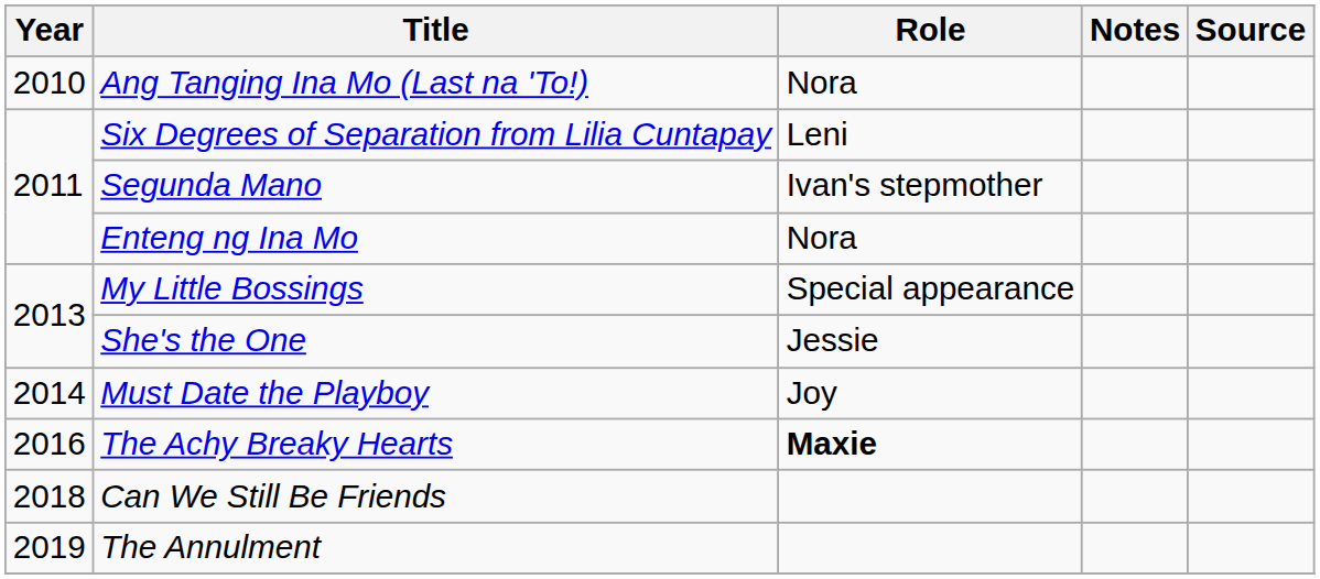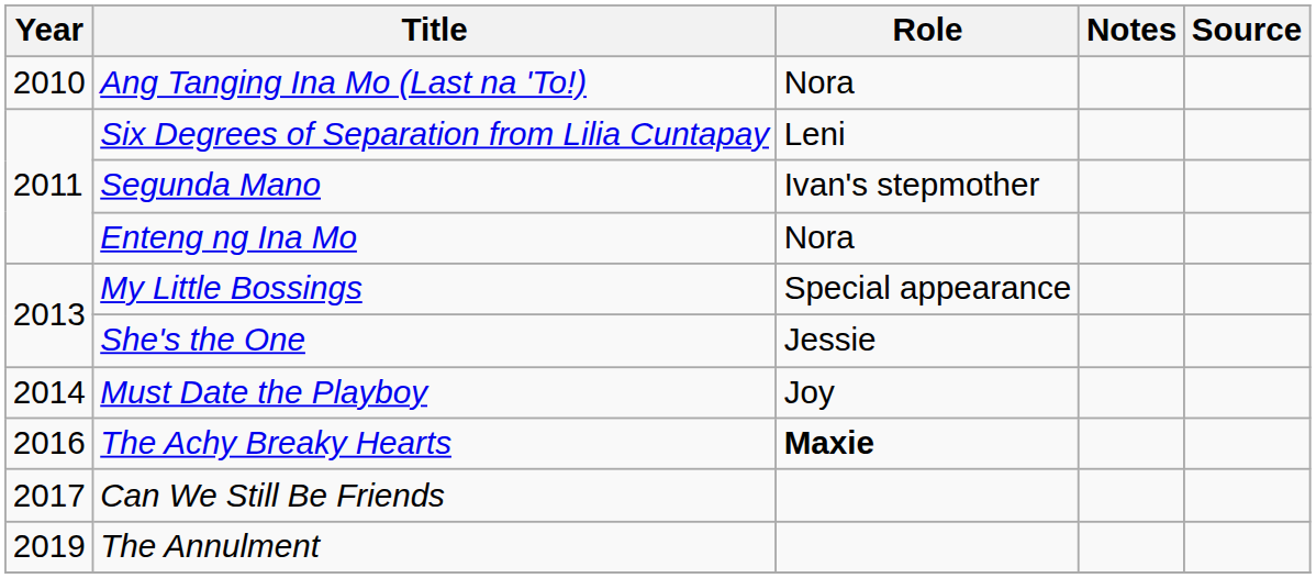 <table class="wikitable sortable">
 <tr>
 <th>Year</th>
 <th>Title</th>
 <th>Role</th>
 <th class="unsortable">Notes</th>
 <th class="unsortable">Source</th>
 </tr>
 <tr>
 <td>2010</td>
 <td><em><a href='#'>Ang Tanging Ina Mo (Last na 'To!)</a></em></td>
 <td>Nora</td>
 <td></td>
 <td></td>
 </tr>
 <tr>
 <td rowspan="3">2011</td>
 <td><em><a href='#'>Six Degrees of Separation from Lilia Cuntapay</a></em></td>
 <td>Leni</td>
 <td></td>
 <td></td>
 </tr>
 <tr>
 <td><em><a href='#'>Segunda Mano</a></em></td>
 <td>Ivan's stepmother</td>
 <td></td>
 <td></td>
 </tr>
 <tr>
 <td><em><a href='#'>Enteng ng Ina Mo</a></em></td>
 <td>Nora</td>
 <td></td>
 <td></td>
 </tr>
 <tr>
 <td rowspan="2">2013</td>
 <td><em><a href='#'>My Little Bossings</a></em></td>
 <td>Special appearance</td>
 <td></td>
 <td></td>
 </tr>
 <tr>
 <td><em><a href='#'>She's the One</a></em></td>
 <td>Jessie</td>
 <td></td>
 <td></td>
 </tr>
 <tr>
 <td>2014</td>
 <td><em><a href='#'>Must Date the Playboy</a></em></td>
 <td>Joy</td>
 <td></td>
 <td></td>
 </tr>
 <tr>
 <td>2016</td>
 <td><em><a href='#'>The Achy Breaky Hearts</a></em></td>
 <td><strong>Maxie</strong></td>
 <td></td>
 <td></td>
 </tr>
 <tr>
-<td>2018</td>
+<td>2017</td>
 <td><em>Can We Still Be Friends</em></td>
 <td></td>
 <td></td>
 <td></td>
 </tr>
 <tr>
 <td>2019</td>
 <td><em>The Annulment</em></td>
 <td></td>
 <td></td>
 <td></td>
 </tr>
 <tr>
 </tr>
 </table>
